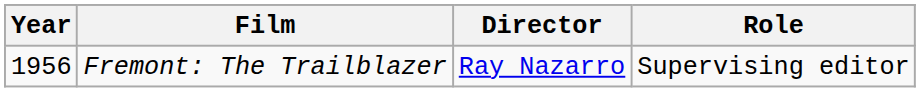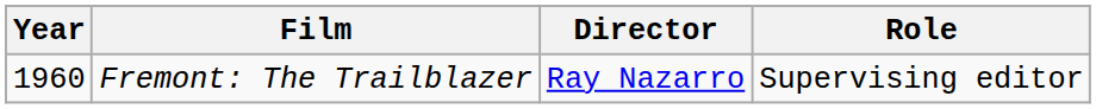 <table class="wikitable">
 <tr>
 <th>Year</th>
 <th>Film</th>
 <th>Director</th>
 <th>Role</th>
 </tr>
 <tr>
-<td>1956</td>
+<td>1960</td>
 <td><em>Fremont: The Trailblazer</em></td>
 <td><a href='#'>Ray Nazarro</a></td>
 <td>Supervising editor</td>
 </tr>
 </table>
